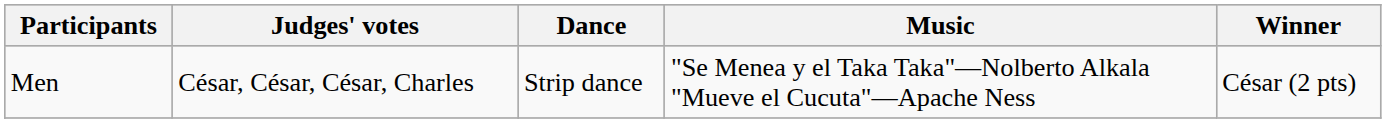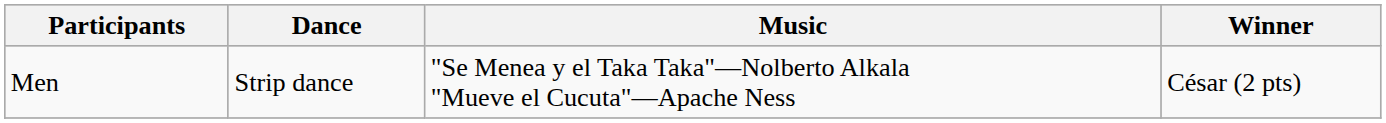 <table class="wikitable" style="width:95%;">
 <tr>
 <th>Participants</th>
-<th>Judges' votes</th>
 <th>Dance</th>
 <th>Music</th>
 <th>Winner</th>
 </tr>
 <tr>
 <td>Men</td>
-<td>César, César, César, Charles</td>
 <td>Strip dance</td>
 <td>"Se Menea y el Taka Taka"—Nolberto Alkala<br>"Mueve el Cucuta"—Apache Ness</td>
 <td>César  (2 pts)</td>
 </tr>
 </table>
